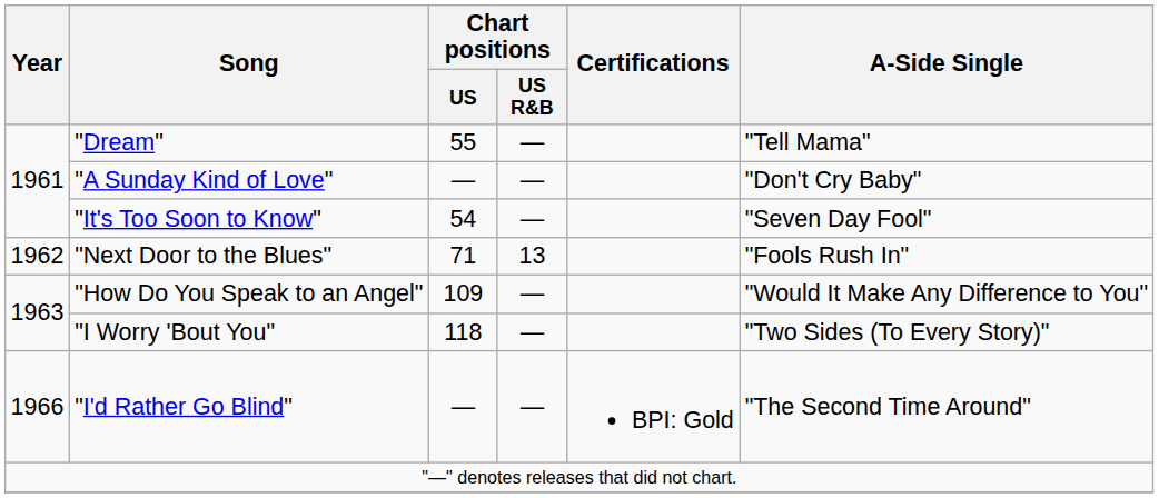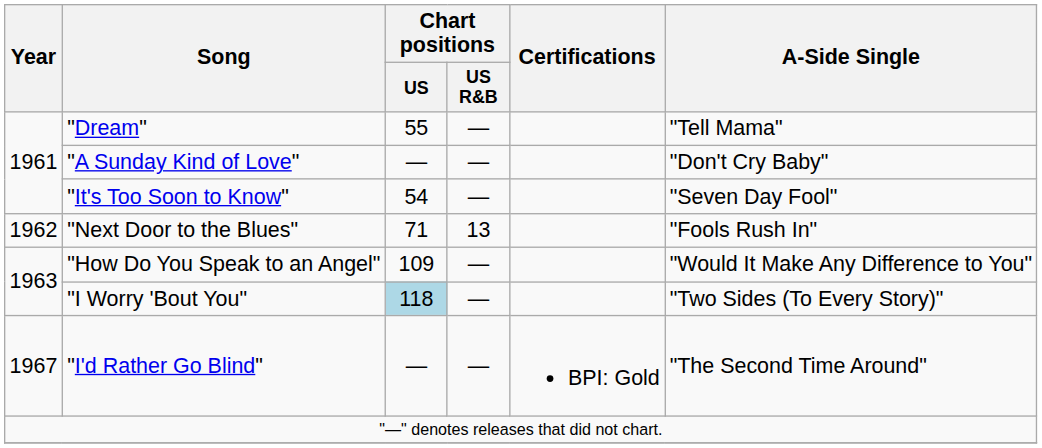 <table class="wikitable" style="text-align:center;">
 <tr>
 <th rowspan="2">Year</th>
 <th rowspan="2">Song</th>
 <th colspan="2">Chart positions</th>
 <th rowspan="2">Certifications</th>
 <th rowspan="2">A-Side Single</th>
 </tr>
 <tr style="font-size:smaller;">
 <th width="40">US<br></th>
 <th width="40">US R&B<br></th>
 </tr>
 <tr>
 <td rowspan="3">1961</td>
 <td align="left">"<a href='#'>Dream</a>"</td>
 <td>55</td>
 <td>—</td>
 <td></td>
 <td align="left">"Tell Mama"</td>
 </tr>
 <tr>
 <td align="left">"<a href='#'>A Sunday Kind of Love</a>"</td>
 <td>—</td>
 <td>—</td>
 <td></td>
 <td align="left">"Don't Cry Baby"</td>
 </tr>
 <tr>
 <td align="left">"<a href='#'>It's Too Soon to Know</a>"</td>
 <td>54</td>
 <td>—</td>
 <td></td>
 <td align="left">"Seven Day Fool"</td>
 </tr>
 <tr>
 <td>1962</td>
 <td align="left">"Next Door to the Blues"</td>
 <td>71</td>
 <td>13</td>
 <td></td>
 <td align="left">"Fools Rush In"</td>
 </tr>
 <tr>
 <td rowspan="2">1963</td>
 <td align="left">"How Do You Speak to an Angel"</td>
 <td>109</td>
 <td>—</td>
 <td></td>
 <td align="left">"Would It Make Any Difference to You"</td>
 </tr>
 <tr>
 <td align="left">"I Worry 'Bout You"</td>
-<td>118</td>
+<td style="background: lightblue;">118</td>
 <td>—</td>
 <td></td>
 <td align="left">"Two Sides (To Every Story)"</td>
 </tr>
 <tr>
-<td>1966</td>
+<td>1967</td>
 <td align="left">"<a href='#'>I'd Rather Go Blind</a>"</td>
 <td>—</td>
 <td>—</td>
 <td><br><ul><li>BPI: Gold</li></ul></td>
 <td align="left">"The Second Time Around"</td>
 </tr>
 <tr>
 <td align="center" colspan="6" style="font-size: 9pt">"—" denotes releases that did not chart.</td>
 </tr>
 <tr>
 </tr>
 </table>
